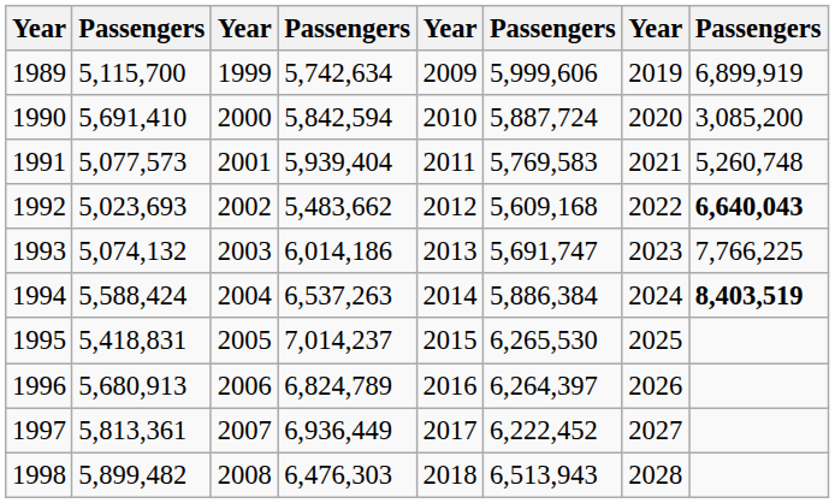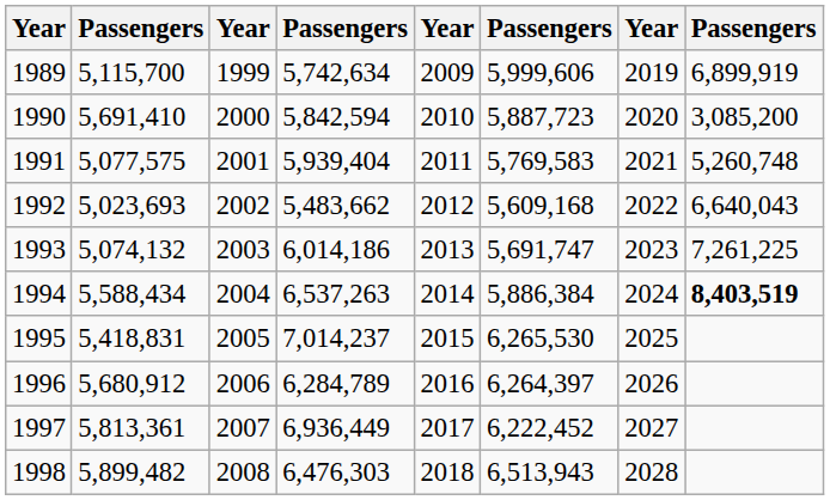 <table class="wikitable sortable" style="font-size: 95%">
 <tr>
 <th>Year</th>
 <th>Passengers</th>
 <th>Year</th>
 <th>Passengers</th>
 <th>Year</th>
 <th>Passengers</th>
 <th>Year</th>
 <th>Passengers</th>
 </tr>
 <tr>
 <td>1989</td>
 <td>5,115,700</td>
 <td>1999</td>
 <td>5,742,634</td>
 <td>2009</td>
 <td>5,999,606</td>
 <td>2019</td>
 <td>6,899,919</td>
 </tr>
 <tr>
 <td>1990</td>
 <td>5,691,410</td>
 <td>2000</td>
 <td>5,842,594</td>
 <td>2010</td>
-<td>5,887,724</td>
+<td>5,887,723</td>
 <td>2020</td>
 <td>3,085,200</td>
 </tr>
 <tr>
 <td>1991</td>
-<td>5,077,573</td>
+<td>5,077,575</td>
 <td>2001</td>
 <td>5,939,404</td>
 <td>2011</td>
 <td>5,769,583</td>
 <td>2021</td>
 <td>5,260,748</td>
 </tr>
 <tr>
 <td>1992</td>
 <td>5,023,693</td>
 <td>2002</td>
 <td>5,483,662</td>
 <td>2012</td>
 <td>5,609,168</td>
 <td>2022</td>
-<td><strong>6,640,043</strong></td>
+<td>6,640,043</td>
 </tr>
 <tr>
 <td>1993</td>
 <td>5,074,132</td>
 <td>2003</td>
 <td>6,014,186</td>
 <td>2013</td>
 <td>5,691,747</td>
 <td>2023</td>
-<td>7,766,225</td>
+<td>7,261,225</td>
 </tr>
 <tr>
 <td>1994</td>
-<td>5,588,424</td>
+<td>5,588,434</td>
 <td>2004</td>
 <td>6,537,263</td>
 <td>2014</td>
 <td>5,886,384</td>
 <td>2024</td>
 <td><strong>8,403,519</strong></td>
 </tr>
 <tr>
 <td>1995</td>
 <td>5,418,831</td>
 <td>2005</td>
 <td>7,014,237</td>
 <td>2015</td>
 <td>6,265,530</td>
 <td>2025</td>
 <td></td>
 </tr>
 <tr>
 <td>1996</td>
-<td>5,680,913</td>
+<td>5,680,912</td>
 <td>2006</td>
-<td>6,824,789</td>
+<td>6,284,789</td>
 <td>2016</td>
 <td>6,264,397</td>
 <td>2026</td>
 <td></td>
 </tr>
 <tr>
 <td>1997</td>
 <td>5,813,361</td>
 <td>2007</td>
 <td>6,936,449</td>
 <td>2017</td>
 <td>6,222,452</td>
 <td>2027</td>
 <td></td>
 </tr>
 <tr>
 <td>1998</td>
 <td>5,899,482</td>
 <td>2008</td>
 <td>6,476,303</td>
 <td>2018</td>
 <td>6,513,943</td>
 <td>2028</td>
 <td></td>
 </tr>
 </table>
